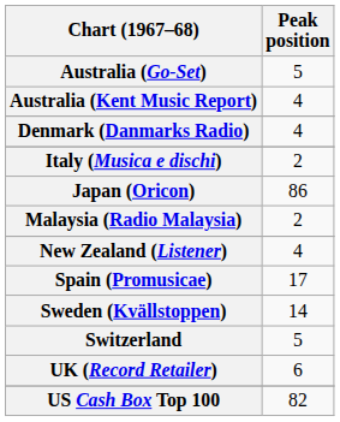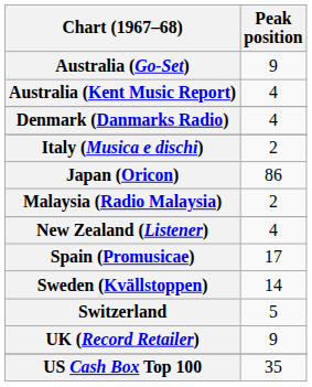 <table class="wikitable sortable plainrowheaders" style="text-align:center">
 <tr>
 <th>Chart (1967–68)</th>
 <th>Peak<br>position</th>
 </tr>
 <tr>
 <th scope="row">Australia (<em><a href='#'>Go-Set</a></em>)</th>
-<td>5</td>
+<td>9</td>
 </tr>
 <tr>
 <th scope="row">Australia (<a href='#'>Kent Music Report</a>)</th>
 <td>4</td>
 </tr>
 <tr>
 </tr>
 <tr>
 </tr>
 <tr>
 </tr>
 <tr>
 <th scope="row">Denmark (<a href='#'>Danmarks Radio</a>)</th>
 <td>4</td>
 </tr>
 <tr>
 </tr>
 <tr>
 </tr>
 <tr>
 <th scope="row">Italy (<em><a href='#'>Musica e dischi</a></em>)</th>
 <td>2</td>
 </tr>
 <tr>
 <th scope="row">Japan (<a href='#'>Oricon</a>)</th>
 <td>86</td>
 </tr>
 <tr>
 <th scope="row">Malaysia (<a href='#'>Radio Malaysia</a>)</th>
 <td>2</td>
 </tr>
 <tr>
 </tr>
 <tr>
 </tr>
 <tr>
 <th scope="row">New Zealand (<em><a href='#'>Listener</a></em>)</th>
 <td>4</td>
 </tr>
 <tr>
 <th scope="row">Spain (<a href='#'>Promusicae</a>)</th>
 <td>17</td>
 </tr>
 <tr>
 <th scope="row">Sweden (<a href='#'>Kvällstoppen</a>)</th>
 <td>14</td>
 </tr>
 <tr>
 <th scope="row">Switzerland</th>
 <td>5</td>
 </tr>
 <tr>
 <th scope="row">UK (<em><a href='#'>Record Retailer</a></em>)</th>
-<td>6</td>
+<td>9</td>
 </tr>
 <tr>
 </tr>
 <tr>
 <th scope="row">US <a href='#'><em>Cash Box</em></a> Top 100</th>
-<td>82</td>
+<td>35</td>
 </tr>
 </table>
